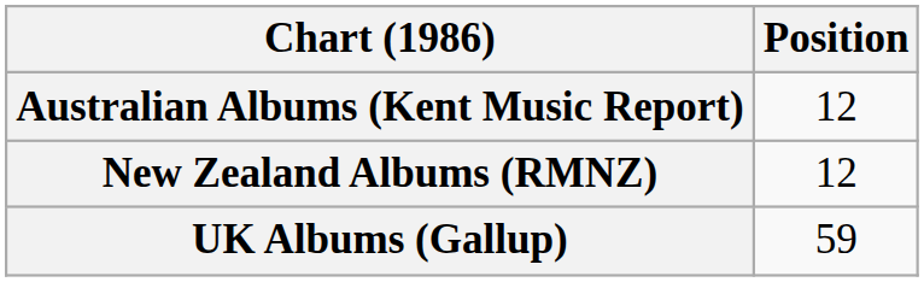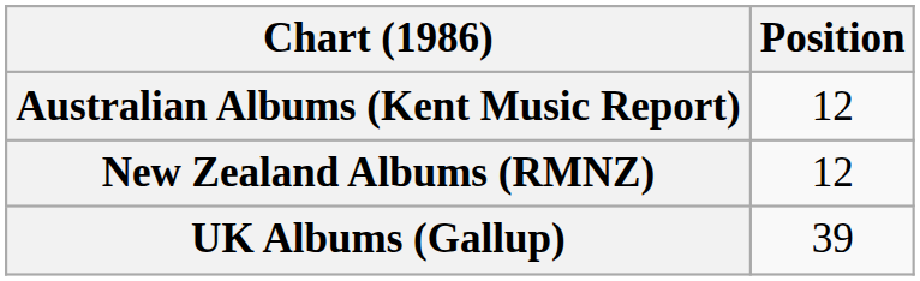 <table class="wikitable sortable plainrowheaders" style="text-align:center;">
 <tr>
 <th scope="col">Chart (1986)</th>
 <th scope="col">Position</th>
 </tr>
 <tr>
 <th scope="row">Australian Albums (Kent Music Report)</th>
 <td>12</td>
 </tr>
 <tr>
 <th scope="row">New Zealand Albums (RMNZ)</th>
 <td>12</td>
 </tr>
 <tr>
 <th scope="row">UK Albums (Gallup)</th>
-<td>59</td>
+<td>39</td>
 </tr>
 </table>
